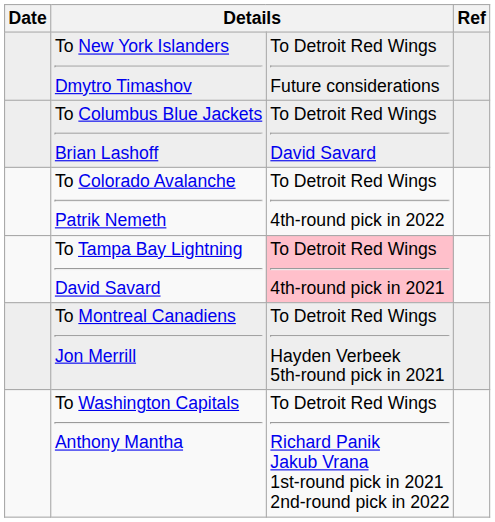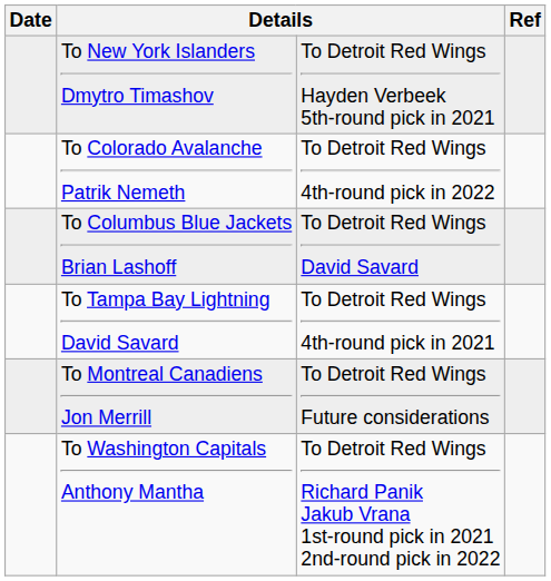 <table class="wikitable">
 <tr>
 <th>Date</th>
 <th colspan="2">Details</th>
 <th>Ref</th>
 </tr>
 <tr style="background:#eee;">
 <td></td>
 <td valign="top">To <a href='#'>New York Islanders</a><hr><a href='#'>Dmytro Timashov</a></td>
-<td valign="top">To Detroit Red Wings<hr>Future considerations</td>
+<td valign="top">To Detroit Red Wings<hr>Hayden Verbeek<br>5th-round pick in 2021</td>
+<td></td>
+</tr>
+<tr>
+<td></td>
+<td valign="top">To <a href='#'>Colorado Avalanche</a><hr><a href='#'>Patrik Nemeth</a></td>
+<td valign="top">To Detroit Red Wings<hr>4th-round pick in 2022</td>
 <td></td>
 </tr>
 <tr style="background:#eee;">
 <td></td>
 <td valign="top">To <a href='#'>Columbus Blue Jackets</a><hr><a href='#'>Brian Lashoff</a></td>
 <td valign="top">To Detroit Red Wings<hr><a href='#'>David Savard</a></td>
 <td></td>
 </tr>
 <tr>
 <td></td>
-<td valign="top">To <a href='#'>Colorado Avalanche</a><hr><a href='#'>Patrik Nemeth</a></td>
-<td valign="top">To Detroit Red Wings<hr>4th-round pick in 2022</td>
-<td></td>
-</tr>
-<tr>
-<td></td>
 <td valign="top">To <a href='#'>Tampa Bay Lightning</a><hr><a href='#'>David Savard</a></td>
-<td valign="top" style="background: pink;">To Detroit Red Wings<hr>4th-round pick in 2021</td>
+<td valign="top">To Detroit Red Wings<hr>4th-round pick in 2021</td>
 <td></td>
 </tr>
 <tr style="background:#eee;">
 <td></td>
 <td valign="top">To <a href='#'>Montreal Canadiens</a><hr><a href='#'>Jon Merrill</a></td>
-<td valign="top">To Detroit Red Wings<hr>Hayden Verbeek<br>5th-round pick in 2021</td>
+<td valign="top">To Detroit Red Wings<hr>Future considerations</td>
 <td></td>
 </tr>
 <tr>
 <td></td>
 <td valign="top">To <a href='#'>Washington Capitals</a><hr><a href='#'>Anthony Mantha</a></td>
 <td valign="top">To Detroit Red Wings<hr><a href='#'>Richard Panik</a><br><a href='#'>Jakub Vrana</a><br>1st-round pick in 2021<br>2nd-round pick in 2022</td>
 <td></td>
 </tr>
 </table>
